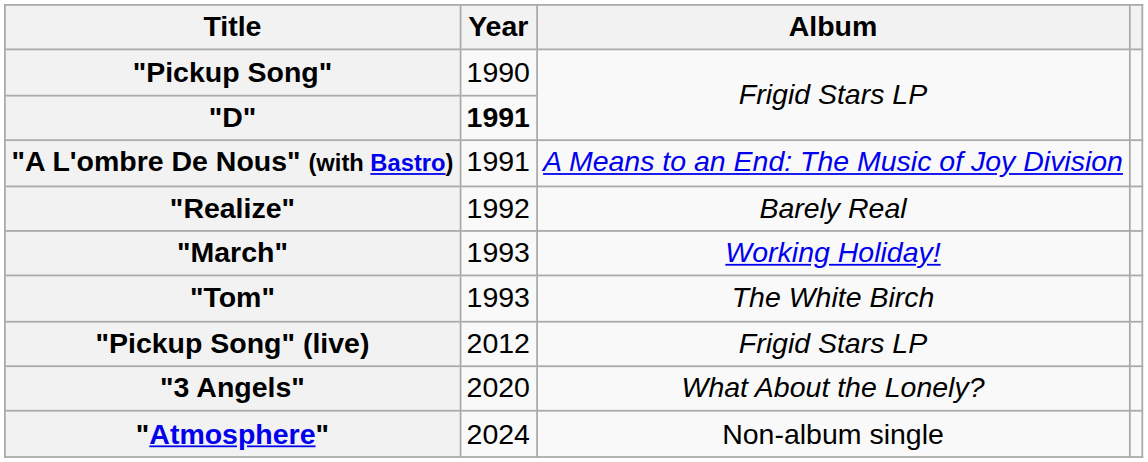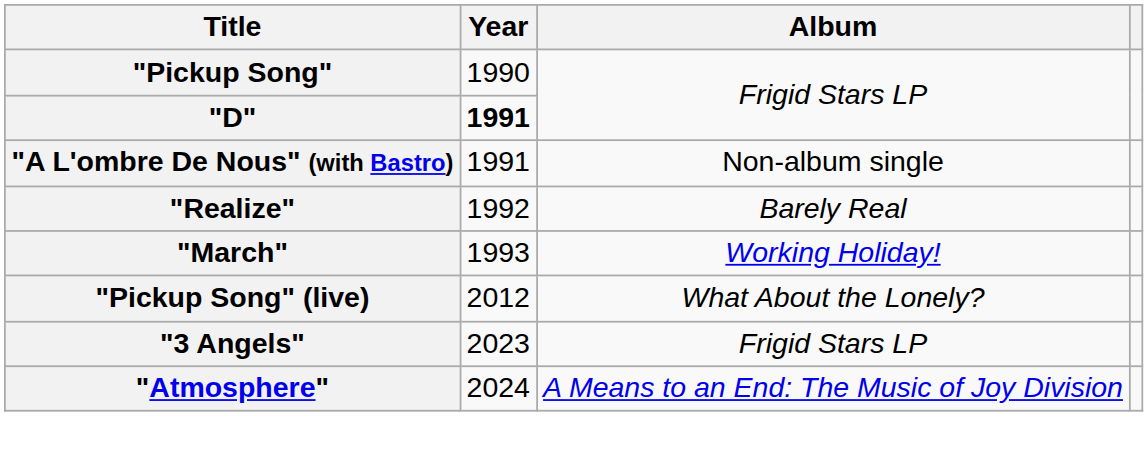 <table class="wikitable plainrowheaders" style="text-align:center;">
 <tr>
 <th scope="col">Title</th>
 <th scope="col">Year</th>
 <th scope="col">Album</th>
 <th scope="col"></th>
 </tr>
 <tr>
 <th scope="row">"Pickup Song"</th>
 <td>1990</td>
 <td rowspan="2"><em>Frigid Stars LP</em></td>
 <td rowspan="2"></td>
 </tr>
 <tr>
 <th scope="row">"D"</th>
 <td><strong>1991</strong></td>
 </tr>
 <tr>
 <th scope="row">"A L'ombre De Nous" <small>(with <a href='#'>Bastro</a>)</small></th>
 <td>1991</td>
-<td><em><a href='#'>A Means to an End: The Music of Joy Division</a></em></td>
+<td>Non-album single</td>
 <td></td>
 </tr>
 <tr>
 <th scope="row">"Realize"</th>
 <td>1992</td>
 <td><em>Barely Real</em></td>
 <td></td>
 </tr>
 <tr>
 <th scope="row">"March"</th>
 <td>1993</td>
 <td><em><a href='#'>Working Holiday!</a></em></td>
 <td></td>
 </tr>
 <tr>
-<th scope="row">"Tom"</th>
-<td>1993</td>
-<td><em>The White Birch</em></td>
-<td></td>
-</tr>
-<tr>
 <th scope="row">"Pickup Song" (live)</th>
 <td>2012</td>
-<td><em>Frigid Stars LP</em></td>
+<td><em>What About the Lonely?</em></td>
 <td></td>
 </tr>
 <tr>
 <th scope="row">"3 Angels"</th>
-<td>2020</td>
-<td><em>What About the Lonely?</em></td>
+<td>2023</td>
+<td><em>Frigid Stars LP</em></td>
 <td></td>
 </tr>
 <tr>
 <th scope="row">"<a href='#'>Atmosphere</a>"</th>
 <td>2024</td>
-<td>Non-album single</td>
+<td><em><a href='#'>A Means to an End: The Music of Joy Division</a></em></td>
 <td></td>
 </tr>
 </table>
